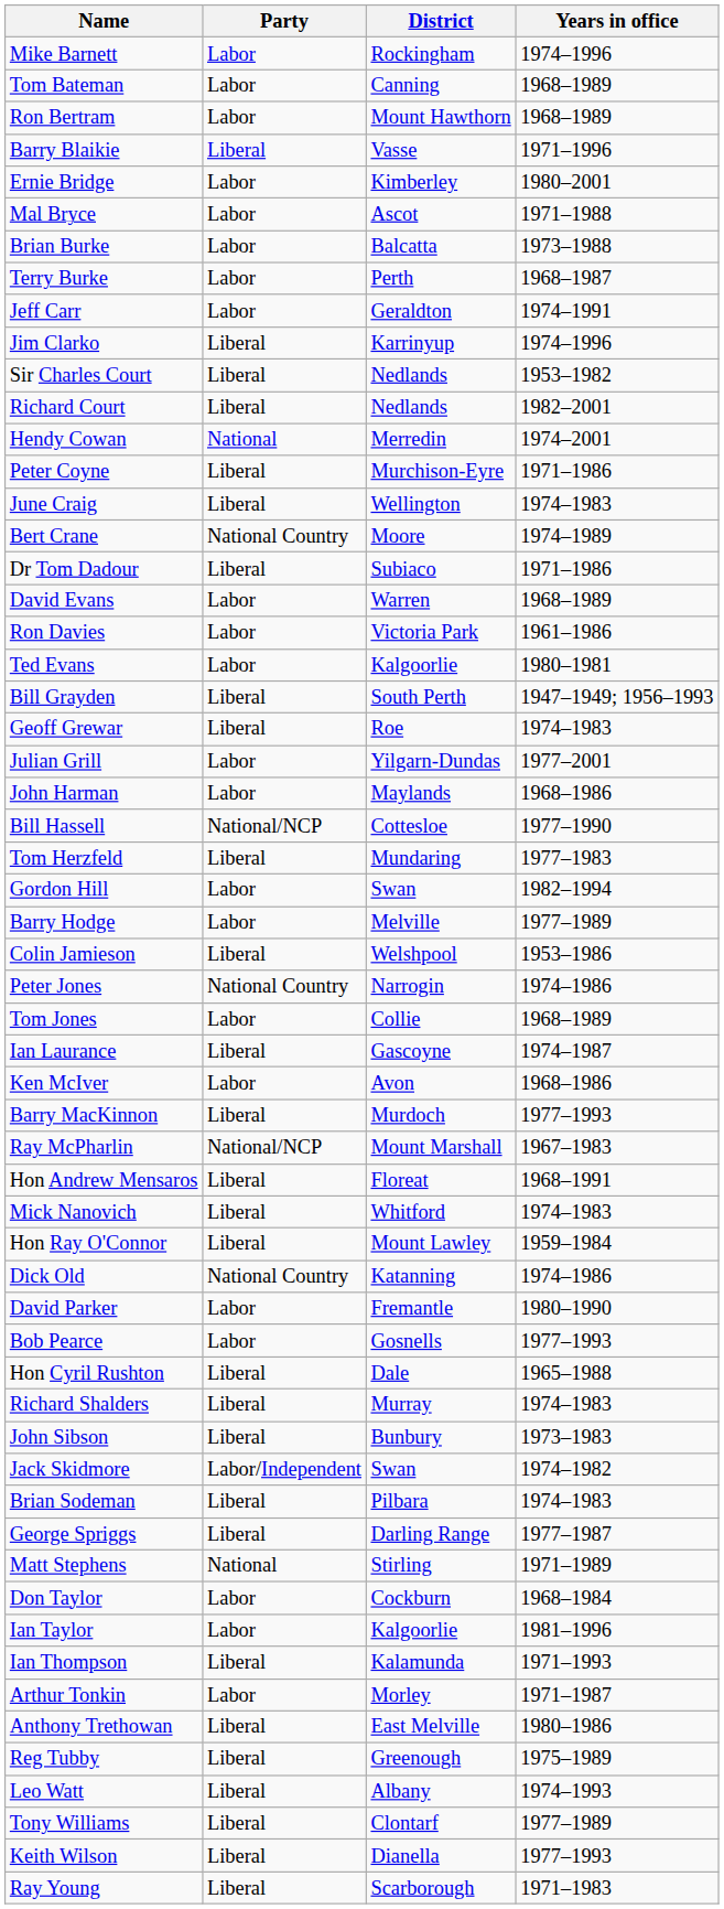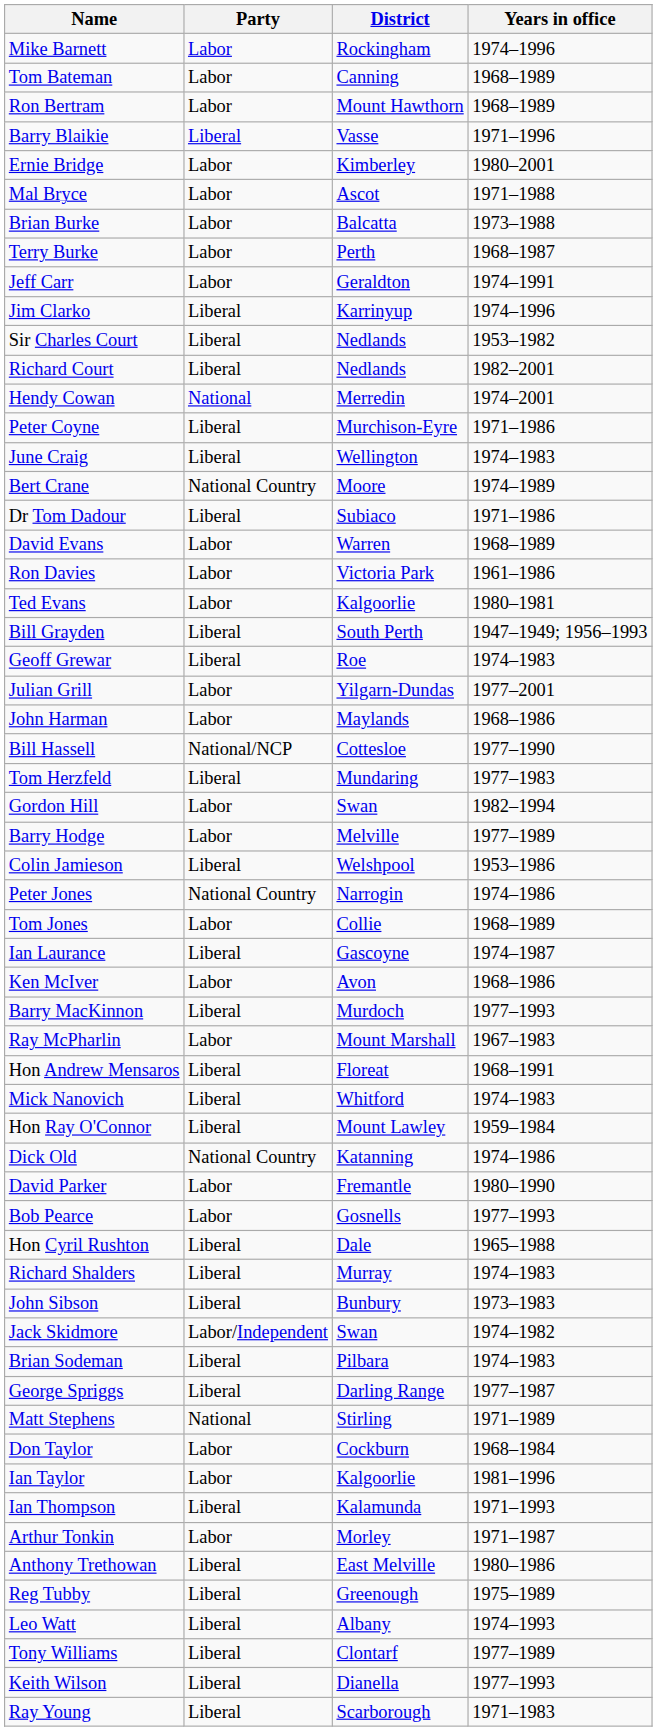 <table class="wikitable sortable">
 <tr>
 <th><strong>Name</strong></th>
 <th><strong>Party</strong></th>
 <th><strong><a href='#'>District</a></strong></th>
 <th><strong>Years in office</strong></th>
 </tr>
 <tr>
 <td><a href='#'>Mike Barnett</a></td>
 <td><a href='#'>Labor</a></td>
 <td><a href='#'>Rockingham</a></td>
 <td>1974–1996</td>
 </tr>
 <tr>
 <td><a href='#'>Tom Bateman</a></td>
 <td>Labor</td>
 <td><a href='#'>Canning</a></td>
 <td>1968–1989</td>
 </tr>
 <tr>
 <td><a href='#'>Ron Bertram</a></td>
 <td>Labor</td>
 <td><a href='#'>Mount Hawthorn</a></td>
 <td>1968–1989</td>
 </tr>
 <tr>
 <td><a href='#'>Barry Blaikie</a></td>
 <td><a href='#'>Liberal</a></td>
 <td><a href='#'>Vasse</a></td>
 <td>1971–1996</td>
 </tr>
 <tr>
 <td><a href='#'>Ernie Bridge</a></td>
 <td>Labor</td>
 <td><a href='#'>Kimberley</a></td>
 <td>1980–2001</td>
 </tr>
 <tr>
 <td><a href='#'>Mal Bryce</a></td>
 <td>Labor</td>
 <td><a href='#'>Ascot</a></td>
 <td>1971–1988</td>
 </tr>
 <tr>
 <td><a href='#'>Brian Burke</a></td>
 <td>Labor</td>
 <td><a href='#'>Balcatta</a></td>
 <td>1973–1988</td>
 </tr>
 <tr>
 <td><a href='#'>Terry Burke</a></td>
 <td>Labor</td>
 <td><a href='#'>Perth</a></td>
 <td>1968–1987</td>
 </tr>
 <tr>
 <td><a href='#'>Jeff Carr</a></td>
 <td>Labor</td>
 <td><a href='#'>Geraldton</a></td>
 <td>1974–1991</td>
 </tr>
 <tr>
 <td><a href='#'>Jim Clarko</a></td>
 <td>Liberal</td>
 <td><a href='#'>Karrinyup</a></td>
 <td>1974–1996</td>
 </tr>
 <tr>
 <td>Sir <a href='#'>Charles Court</a></td>
 <td>Liberal</td>
 <td><a href='#'>Nedlands</a></td>
 <td>1953–1982</td>
 </tr>
 <tr>
 <td><a href='#'>Richard Court</a></td>
 <td>Liberal</td>
 <td><a href='#'>Nedlands</a></td>
 <td>1982–2001</td>
 </tr>
 <tr>
 <td><a href='#'>Hendy Cowan</a></td>
 <td><a href='#'>National</a></td>
 <td><a href='#'>Merredin</a></td>
 <td>1974–2001</td>
 </tr>
 <tr>
 <td><a href='#'>Peter Coyne</a></td>
 <td>Liberal</td>
 <td><a href='#'>Murchison-Eyre</a></td>
 <td>1971–1986</td>
 </tr>
 <tr>
 <td><a href='#'>June Craig</a></td>
 <td>Liberal</td>
 <td><a href='#'>Wellington</a></td>
 <td>1974–1983</td>
 </tr>
 <tr>
 <td><a href='#'>Bert Crane</a></td>
 <td>National Country</td>
 <td><a href='#'>Moore</a></td>
 <td>1974–1989</td>
 </tr>
 <tr>
 <td>Dr <a href='#'>Tom Dadour</a></td>
 <td>Liberal</td>
 <td><a href='#'>Subiaco</a></td>
 <td>1971–1986</td>
 </tr>
 <tr>
 <td><a href='#'>David Evans</a></td>
 <td>Labor</td>
 <td><a href='#'>Warren</a></td>
 <td>1968–1989</td>
 </tr>
 <tr>
 <td><a href='#'>Ron Davies</a></td>
 <td>Labor</td>
 <td><a href='#'>Victoria Park</a></td>
 <td>1961–1986</td>
 </tr>
 <tr>
 <td><a href='#'>Ted Evans</a></td>
 <td>Labor</td>
 <td><a href='#'>Kalgoorlie</a></td>
 <td>1980–1981</td>
 </tr>
 <tr>
 <td><a href='#'>Bill Grayden</a></td>
 <td>Liberal</td>
 <td><a href='#'>South Perth</a></td>
 <td>1947–1949; 1956–1993</td>
 </tr>
 <tr>
 <td><a href='#'>Geoff Grewar</a></td>
 <td>Liberal</td>
 <td><a href='#'>Roe</a></td>
 <td>1974–1983</td>
 </tr>
 <tr>
 <td><a href='#'>Julian Grill</a></td>
 <td>Labor</td>
 <td><a href='#'>Yilgarn-Dundas</a></td>
 <td>1977–2001</td>
 </tr>
 <tr>
 <td><a href='#'>John Harman</a></td>
 <td>Labor</td>
 <td><a href='#'>Maylands</a></td>
 <td>1968–1986</td>
 </tr>
 <tr>
 <td><a href='#'>Bill Hassell</a></td>
 <td>National/NCP</td>
 <td><a href='#'>Cottesloe</a></td>
 <td>1977–1990</td>
 </tr>
 <tr>
 <td><a href='#'>Tom Herzfeld</a></td>
 <td>Liberal</td>
 <td><a href='#'>Mundaring</a></td>
 <td>1977–1983</td>
 </tr>
 <tr>
 <td><a href='#'>Gordon Hill</a></td>
 <td>Labor</td>
 <td><a href='#'>Swan</a></td>
 <td>1982–1994</td>
 </tr>
 <tr>
 <td><a href='#'>Barry Hodge</a></td>
 <td>Labor</td>
 <td><a href='#'>Melville</a></td>
 <td>1977–1989</td>
 </tr>
 <tr>
 <td><a href='#'>Colin Jamieson</a></td>
 <td>Liberal</td>
 <td><a href='#'>Welshpool</a></td>
 <td>1953–1986</td>
 </tr>
 <tr>
 <td><a href='#'>Peter Jones</a></td>
 <td>National Country</td>
 <td><a href='#'>Narrogin</a></td>
 <td>1974–1986</td>
 </tr>
 <tr>
 <td><a href='#'>Tom Jones</a></td>
 <td>Labor</td>
 <td><a href='#'>Collie</a></td>
 <td>1968–1989</td>
 </tr>
 <tr>
 <td><a href='#'>Ian Laurance</a></td>
 <td>Liberal</td>
 <td><a href='#'>Gascoyne</a></td>
 <td>1974–1987</td>
 </tr>
 <tr>
 <td><a href='#'>Ken McIver</a></td>
 <td>Labor</td>
 <td><a href='#'>Avon</a></td>
 <td>1968–1986</td>
 </tr>
 <tr>
 <td><a href='#'>Barry MacKinnon</a></td>
 <td>Liberal</td>
 <td><a href='#'>Murdoch</a></td>
 <td>1977–1993</td>
 </tr>
 <tr>
 <td><a href='#'>Ray McPharlin</a></td>
-<td>National/NCP</td>
+<td>Labor</td>
 <td><a href='#'>Mount Marshall</a></td>
 <td>1967–1983</td>
 </tr>
 <tr>
 <td>Hon <a href='#'>Andrew Mensaros</a></td>
 <td>Liberal</td>
 <td><a href='#'>Floreat</a></td>
 <td>1968–1991</td>
 </tr>
 <tr>
 <td><a href='#'>Mick Nanovich</a></td>
 <td>Liberal</td>
 <td><a href='#'>Whitford</a></td>
 <td>1974–1983</td>
 </tr>
 <tr>
 <td>Hon <a href='#'>Ray O'Connor</a></td>
 <td>Liberal</td>
 <td><a href='#'>Mount Lawley</a></td>
 <td>1959–1984</td>
 </tr>
 <tr>
 <td><a href='#'>Dick Old</a></td>
 <td>National Country</td>
 <td><a href='#'>Katanning</a></td>
 <td>1974–1986</td>
 </tr>
 <tr>
 <td><a href='#'>David Parker</a></td>
 <td>Labor</td>
 <td><a href='#'>Fremantle</a></td>
 <td>1980–1990</td>
 </tr>
 <tr>
 <td><a href='#'>Bob Pearce</a></td>
 <td>Labor</td>
 <td><a href='#'>Gosnells</a></td>
 <td>1977–1993</td>
 </tr>
 <tr>
 <td>Hon <a href='#'>Cyril Rushton</a></td>
 <td>Liberal</td>
 <td><a href='#'>Dale</a></td>
 <td>1965–1988</td>
 </tr>
 <tr>
 <td><a href='#'>Richard Shalders</a></td>
 <td>Liberal</td>
 <td><a href='#'>Murray</a></td>
 <td>1974–1983</td>
 </tr>
 <tr>
 <td><a href='#'>John Sibson</a></td>
 <td>Liberal</td>
 <td><a href='#'>Bunbury</a></td>
 <td>1973–1983</td>
 </tr>
 <tr>
 <td><a href='#'>Jack Skidmore</a></td>
 <td>Labor/<a href='#'>Independent</a></td>
 <td><a href='#'>Swan</a></td>
 <td>1974–1982</td>
 </tr>
 <tr>
 <td><a href='#'>Brian Sodeman</a></td>
 <td>Liberal</td>
 <td><a href='#'>Pilbara</a></td>
 <td>1974–1983</td>
 </tr>
 <tr>
 <td><a href='#'>George Spriggs</a></td>
 <td>Liberal</td>
 <td><a href='#'>Darling Range</a></td>
 <td>1977–1987</td>
 </tr>
 <tr>
 <td><a href='#'>Matt Stephens</a></td>
 <td>National</td>
 <td><a href='#'>Stirling</a></td>
 <td>1971–1989</td>
 </tr>
 <tr>
 <td><a href='#'>Don Taylor</a></td>
 <td>Labor</td>
 <td><a href='#'>Cockburn</a></td>
 <td>1968–1984</td>
 </tr>
 <tr>
 <td><a href='#'>Ian Taylor</a></td>
 <td>Labor</td>
 <td><a href='#'>Kalgoorlie</a></td>
 <td>1981–1996</td>
 </tr>
 <tr>
 <td><a href='#'>Ian Thompson</a></td>
 <td>Liberal</td>
 <td><a href='#'>Kalamunda</a></td>
 <td>1971–1993</td>
 </tr>
 <tr>
 <td><a href='#'>Arthur Tonkin</a></td>
 <td>Labor</td>
 <td><a href='#'>Morley</a></td>
 <td>1971–1987</td>
 </tr>
 <tr>
 <td><a href='#'>Anthony Trethowan</a></td>
 <td>Liberal</td>
 <td><a href='#'>East Melville</a></td>
 <td>1980–1986</td>
 </tr>
 <tr>
 <td><a href='#'>Reg Tubby</a></td>
 <td>Liberal</td>
 <td><a href='#'>Greenough</a></td>
 <td>1975–1989</td>
 </tr>
 <tr>
 <td><a href='#'>Leo Watt</a></td>
 <td>Liberal</td>
 <td><a href='#'>Albany</a></td>
 <td>1974–1993</td>
 </tr>
 <tr>
 <td><a href='#'>Tony Williams</a></td>
 <td>Liberal</td>
 <td><a href='#'>Clontarf</a></td>
 <td>1977–1989</td>
 </tr>
 <tr>
 <td><a href='#'>Keith Wilson</a></td>
 <td>Liberal</td>
 <td><a href='#'>Dianella</a></td>
 <td>1977–1993</td>
 </tr>
 <tr>
 <td><a href='#'>Ray Young</a></td>
 <td>Liberal</td>
 <td><a href='#'>Scarborough</a></td>
 <td>1971–1983</td>
 </tr>
 </table>
